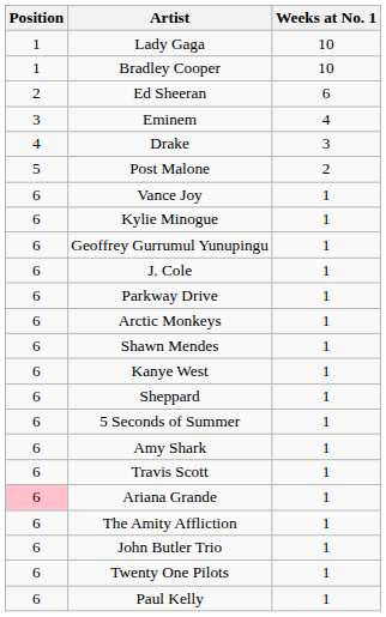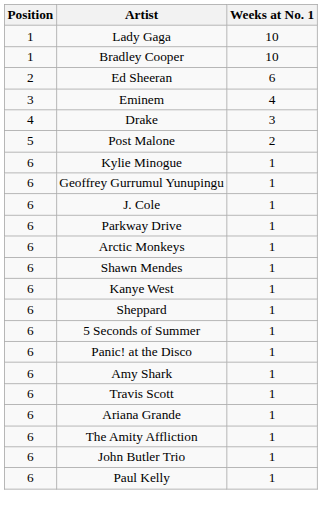 <table class="wikitable">
 <tr>
 <th style="text-align: center;">Position</th>
 <th style="text-align: center;">Artist</th>
 <th style="text-align: center;">Weeks at No. 1</th>
 </tr>
 <tr>
 <td style="text-align: center;">1</td>
 <td style="text-align: center;">Lady Gaga</td>
 <td style="text-align: center;">10</td>
 </tr>
 <tr>
 <td style="text-align: center;">1</td>
 <td style="text-align: center;">Bradley Cooper</td>
 <td style="text-align: center;">10</td>
 </tr>
 <tr>
 <td style="text-align: center;">2</td>
 <td style="text-align: center;">Ed Sheeran</td>
 <td style="text-align: center;">6</td>
 </tr>
 <tr>
 <td style="text-align: center;">3</td>
 <td style="text-align: center;">Eminem</td>
 <td style="text-align: center;">4</td>
 </tr>
 <tr>
 <td style="text-align: center;">4</td>
 <td style="text-align: center;">Drake</td>
 <td style="text-align: center;">3</td>
 </tr>
 <tr>
 <td style="text-align: center;">5</td>
 <td style="text-align: center;">Post Malone</td>
 <td style="text-align: center;">2</td>
-</tr>
-<tr>
-<td style="text-align: center;">6</td>
-<td style="text-align: center;">Vance Joy</td>
-<td style="text-align: center;">1</td>
 </tr>
 <tr>
 <td style="text-align: center;">6</td>
 <td style="text-align: center;">Kylie Minogue</td>
 <td style="text-align: center;">1</td>
 </tr>
 <tr>
 <td style="text-align: center;">6</td>
 <td style="text-align: center;">Geoffrey Gurrumul Yunupingu</td>
 <td style="text-align: center;">1</td>
 </tr>
 <tr>
 <td style="text-align: center;">6</td>
 <td style="text-align: center;">J. Cole</td>
 <td style="text-align: center;">1</td>
 </tr>
 <tr>
 <td style="text-align: center;">6</td>
 <td style="text-align: center;">Parkway Drive</td>
 <td style="text-align: center;">1</td>
 </tr>
 <tr>
 <td style="text-align: center;">6</td>
 <td style="text-align: center;">Arctic Monkeys</td>
 <td style="text-align: center;">1</td>
 </tr>
 <tr>
 <td style="text-align: center;">6</td>
 <td style="text-align: center;">Shawn Mendes</td>
 <td style="text-align: center;">1</td>
 </tr>
 <tr>
 <td style="text-align: center;">6</td>
 <td style="text-align: center;">Kanye West</td>
 <td style="text-align: center;">1</td>
 </tr>
 <tr>
 <td style="text-align: center;">6</td>
 <td style="text-align: center;">Sheppard</td>
 <td style="text-align: center;">1</td>
 </tr>
 <tr>
 <td style="text-align: center;">6</td>
 <td style="text-align: center;">5 Seconds of Summer</td>
 <td style="text-align: center;">1</td>
 </tr>
 <tr>
 <td style="text-align: center;">6</td>
+<td style="text-align: center;">Panic! at the Disco</td>
+<td style="text-align: center;">1</td>
+</tr>
+<tr>
+<td style="text-align: center;">6</td>
 <td style="text-align: center;">Amy Shark</td>
 <td style="text-align: center;">1</td>
 </tr>
 <tr>
 <td style="text-align: center;">6</td>
 <td style="text-align: center;">Travis Scott</td>
 <td style="text-align: center;">1</td>
 </tr>
 <tr>
-<td style="background: pink; text-align: center;">6</td>
+<td style="text-align: center;">6</td>
 <td style="text-align: center;">Ariana Grande</td>
 <td style="text-align: center;">1</td>
 </tr>
 <tr>
 <td style="text-align: center;">6</td>
 <td style="text-align: center;">The Amity Affliction</td>
 <td style="text-align: center;">1</td>
 </tr>
 <tr>
 <td style="text-align: center;">6</td>
 <td style="text-align: center;">John Butler Trio</td>
 <td style="text-align: center;">1</td>
 </tr>
 <tr>
 <td style="text-align: center;">6</td>
-<td style="text-align: center;">Twenty One Pilots</td>
-<td style="text-align: center;">1</td>
-</tr>
-<tr>
-<td style="text-align: center;">6</td>
 <td style="text-align: center;">Paul Kelly</td>
 <td style="text-align: center;">1</td>
 </tr>
 </table>
